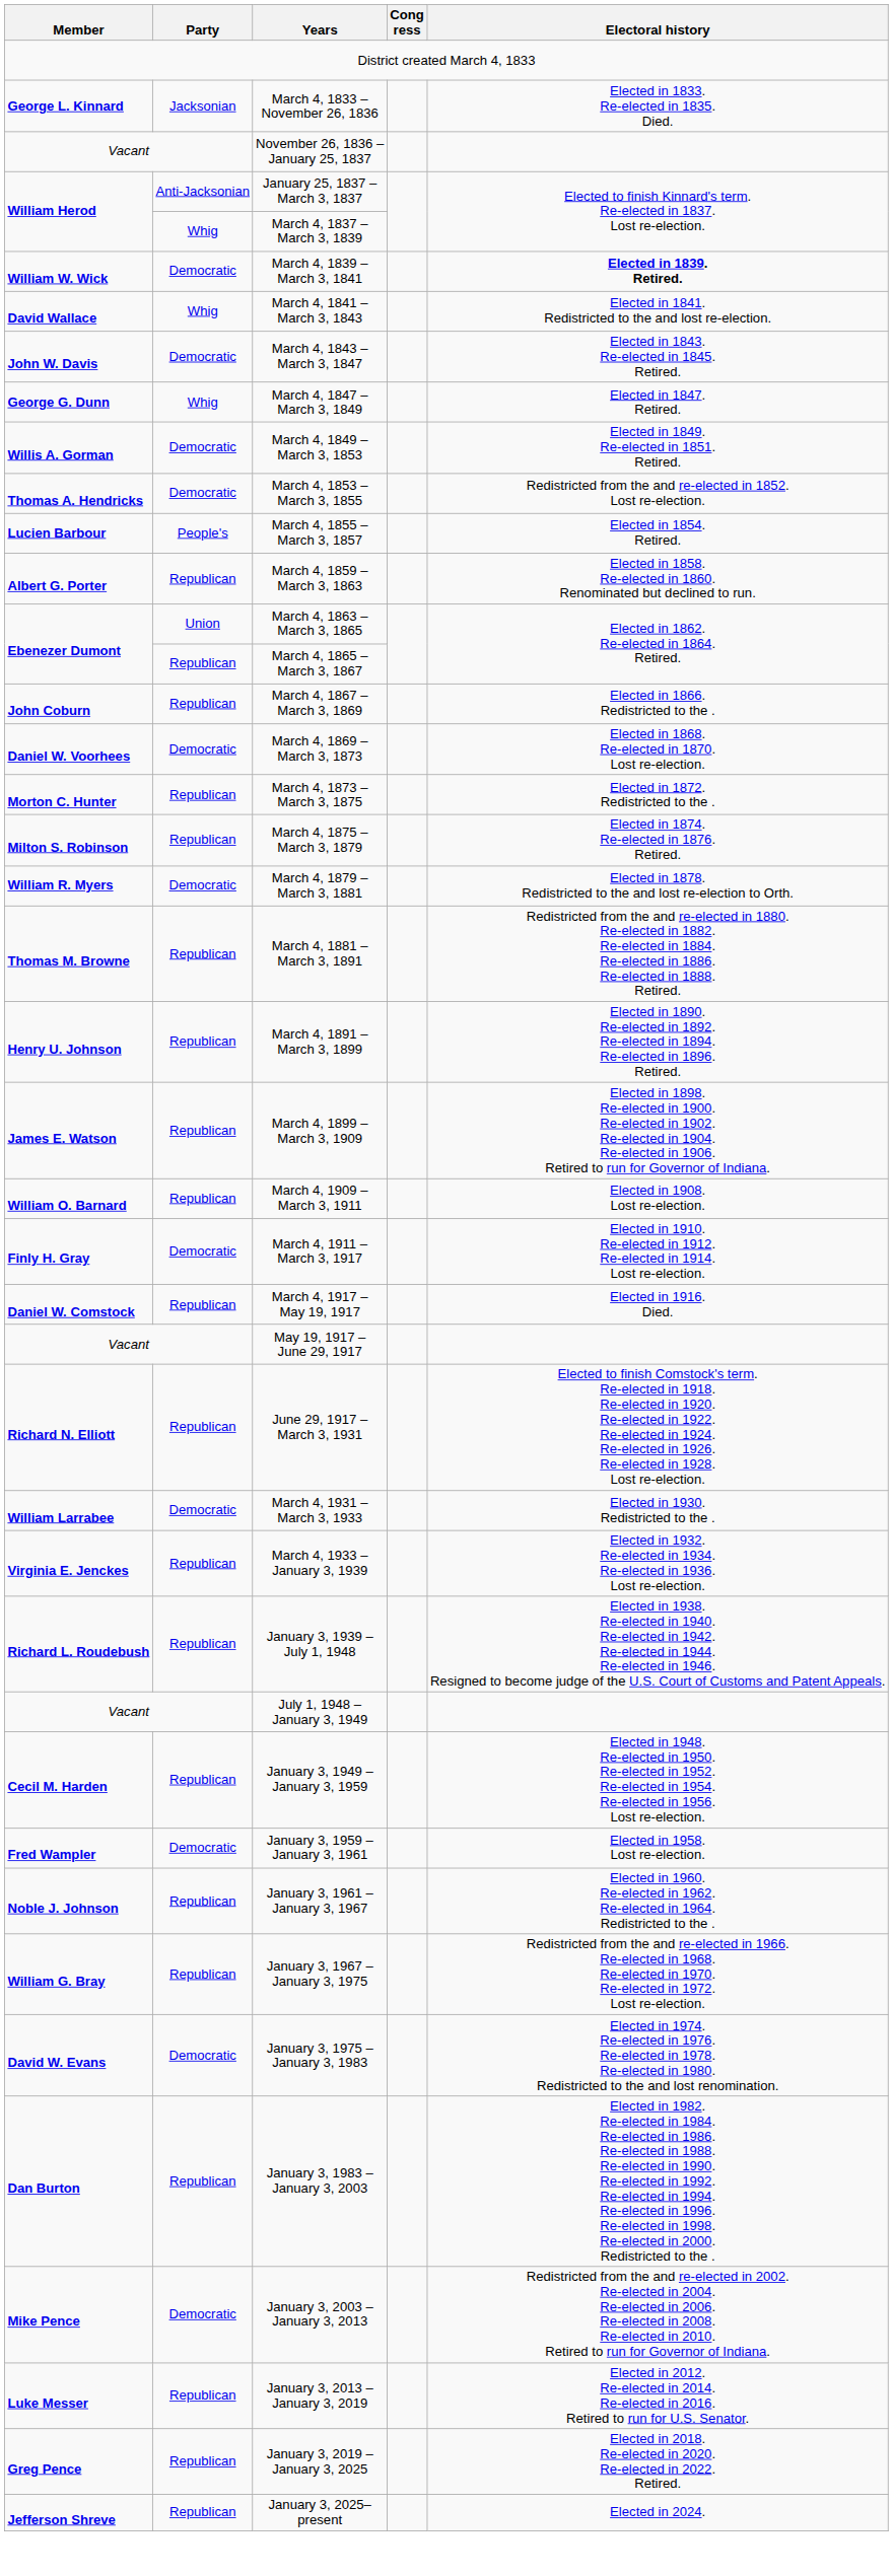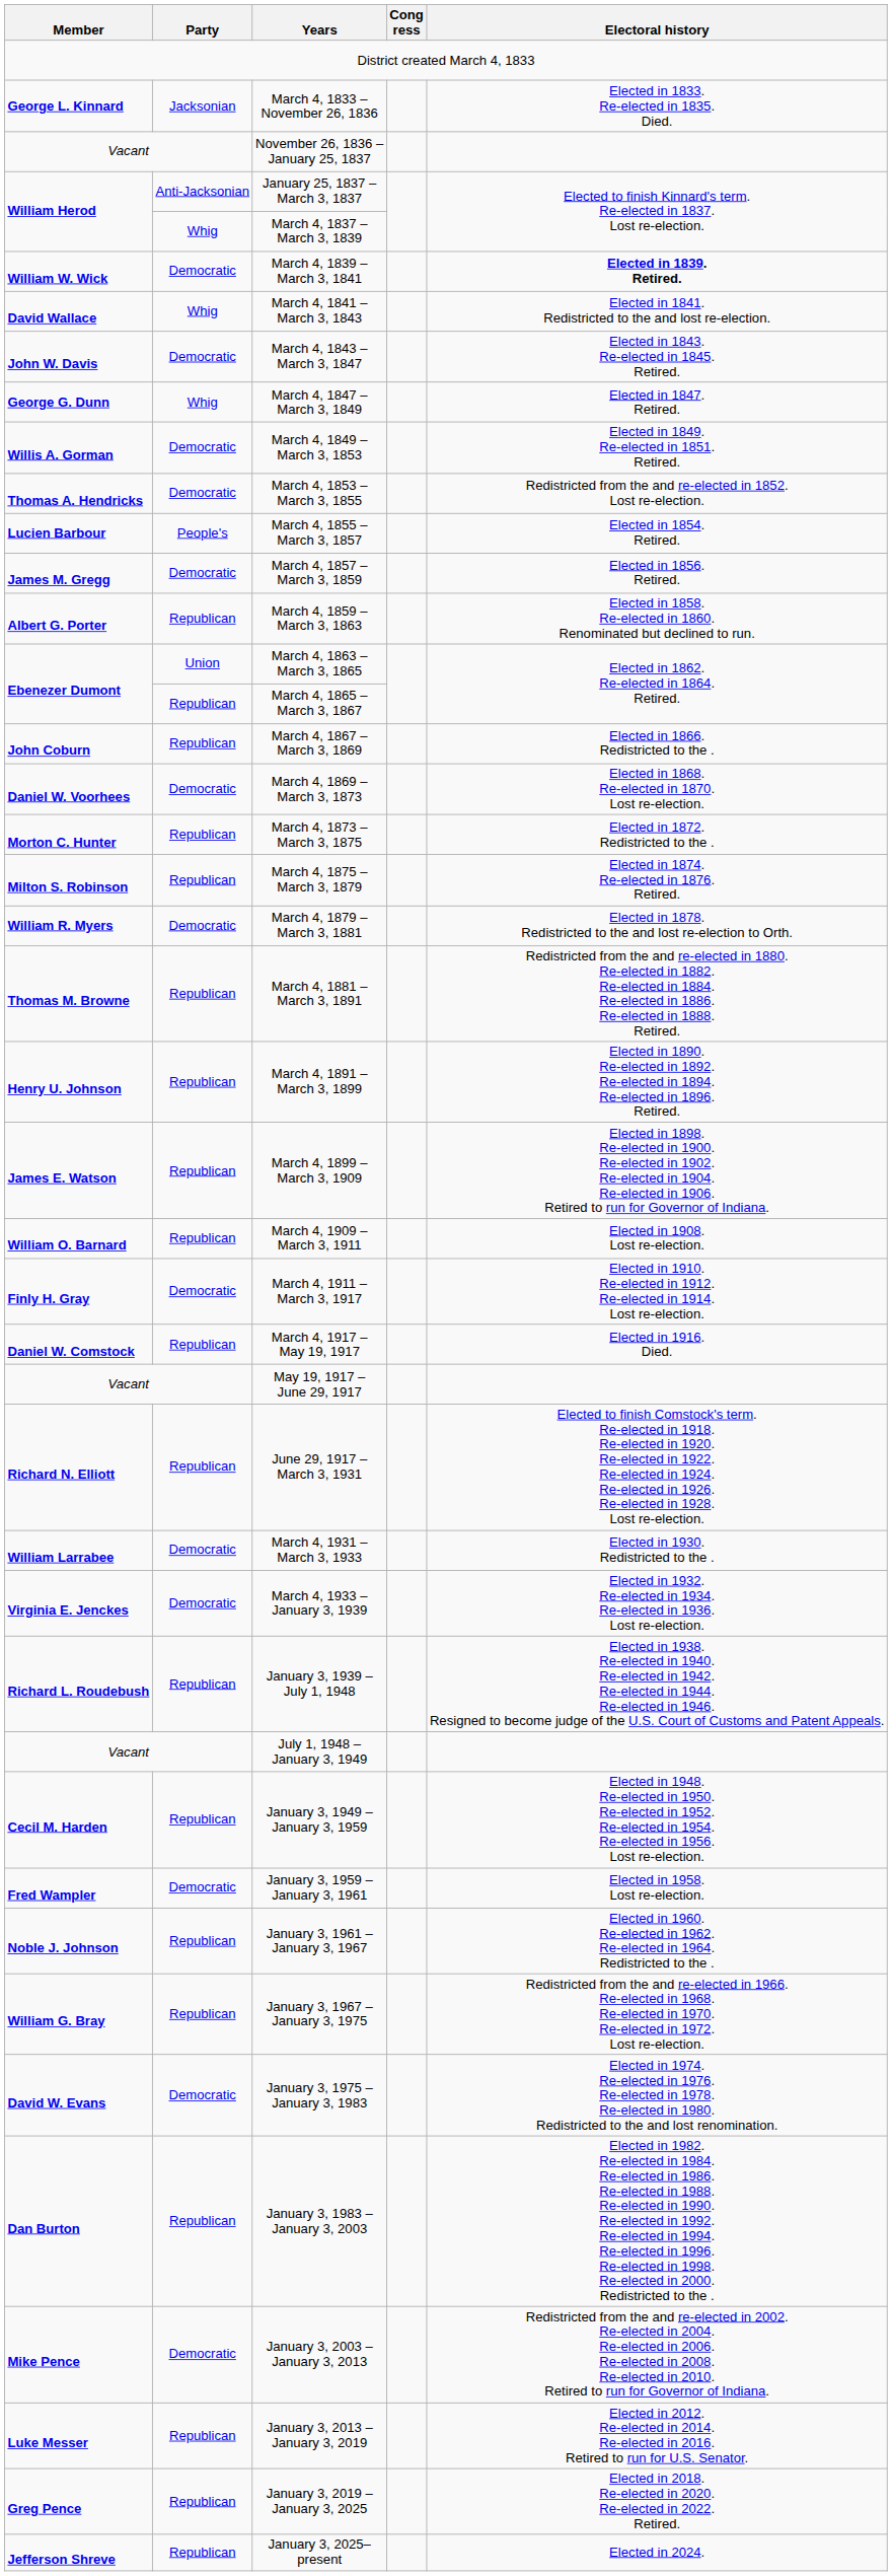 <table class=wikitable style="text-align:center">
 <tr valign=bottom>
 <th>Member</th>
 <th>Party</th>
 <th>Years</th>
 <th>Cong<br>ress</th>
 <th>Electoral history</th>
 </tr>
 <tr style="height:3em">
 <td colspan=5>District created March 4, 1833</td>
 </tr>
 <tr style="height:3em">
 <td align=left><strong><a href='#'>George L. Kinnard</a></strong><br></td>
 <td><a href='#'>Jacksonian</a></td>
 <td nowrap>March 4, 1833 –<br>November 26, 1836</td>
 <td></td>
 <td><a href='#'>Elected in 1833</a>.<br><a href='#'>Re-elected in 1835</a>.<br>Died.</td>
 </tr>
 <tr style="height:3em">
 <td colspan=2><em>Vacant</em></td>
 <td nowrap>November 26, 1836 –<br>January 25, 1837</td>
 <td></td>
 <td></td>
 </tr>
 <tr style="height:3em">
 <td align=left rowspan=2><strong><a href='#'>William Herod</a></strong><br></td>
 <td><a href='#'>Anti-Jacksonian</a></td>
 <td nowrap>January 25, 1837 –<br>March 3, 1837</td>
 <td rowspan=2></td>
 <td rowspan=2><a href='#'>Elected to finish Kinnard's term</a>.<br><a href='#'>Re-elected in 1837</a>.<br>Lost re-election.</td>
 </tr>
 <tr style="height:3em">
 <td><a href='#'>Whig</a></td>
 <td nowrap>March 4, 1837 –<br>March 3, 1839</td>
 </tr>
 <tr style="height:3em">
 <td align=left><br><strong><a href='#'>William W. Wick</a></strong><br></td>
 <td><a href='#'>Democratic</a></td>
 <td nowrap>March 4, 1839 –<br>March 3, 1841</td>
 <td></td>
 <td><strong><a href='#'>Elected in 1839</a>.<br>Retired.</strong></td>
 </tr>
 <tr style="height:3em">
 <td align=left><br><strong><a href='#'>David Wallace</a></strong><br></td>
 <td><a href='#'>Whig</a></td>
 <td nowrap>March 4, 1841 –<br>March 3, 1843</td>
 <td></td>
 <td><a href='#'>Elected in 1841</a>.<br>Redistricted to the  and lost re-election.</td>
 </tr>
 <tr style="height:3em">
 <td align=left><br><strong><a href='#'>John W. Davis</a></strong><br></td>
 <td><a href='#'>Democratic</a></td>
 <td nowrap>March 4, 1843 –<br>March 3, 1847</td>
 <td></td>
 <td><a href='#'>Elected in 1843</a>.<br><a href='#'>Re-elected in 1845</a>.<br>Retired.</td>
 </tr>
 <tr style="height:3em">
 <td align=left><strong><a href='#'>George G. Dunn</a></strong><br></td>
 <td><a href='#'>Whig</a></td>
 <td nowrap>March 4, 1847 –<br>March 3, 1849</td>
 <td></td>
 <td><a href='#'>Elected in 1847</a>.<br>Retired.</td>
 </tr>
 <tr style="height:3em">
 <td align=left><br><strong><a href='#'>Willis A. Gorman</a></strong><br></td>
 <td><a href='#'>Democratic</a></td>
 <td nowrap>March 4, 1849 –<br>March 3, 1853</td>
 <td></td>
 <td><a href='#'>Elected in 1849</a>.<br><a href='#'>Re-elected in 1851</a>.<br>Retired.</td>
 </tr>
 <tr style="height:3em">
 <td align=left><br><strong><a href='#'>Thomas A. Hendricks</a></strong><br></td>
 <td><a href='#'>Democratic</a></td>
 <td nowrap>March 4, 1853 –<br>March 3, 1855</td>
 <td></td>
 <td>Redistricted from the  and <a href='#'>re-elected in 1852</a>.<br>Lost re-election.</td>
 </tr>
 <tr style="height:3em">
 <td align=left><strong><a href='#'>Lucien Barbour</a></strong><br></td>
 <td><a href='#'>People's</a></td>
 <td nowrap>March 4, 1855 –<br>March 3, 1857</td>
 <td></td>
 <td><a href='#'>Elected in 1854</a>.<br>Retired.</td>
+</tr>
+<tr style="height:3em">
+<td align=left><br><strong><a href='#'>James M. Gregg</a></strong><br></td>
+<td><a href='#'>Democratic</a></td>
+<td nowrap>March 4, 1857 –<br>March 3, 1859</td>
+<td></td>
+<td><a href='#'>Elected in 1856</a>.<br>Retired.</td>
 </tr>
 <tr style="height:3em">
 <td align=left><br><strong><a href='#'>Albert G. Porter</a></strong><br></td>
 <td><a href='#'>Republican</a></td>
 <td nowrap>March 4, 1859 –<br>March 3, 1863</td>
 <td></td>
 <td><a href='#'>Elected in 1858</a>.<br><a href='#'>Re-elected in 1860</a>.<br>Renominated but declined to run.</td>
 </tr>
 <tr style="height:3em">
 <td align=left rowspan=2><br><strong><a href='#'>Ebenezer Dumont</a></strong><br></td>
 <td><a href='#'>Union</a></td>
 <td nowrap>March 4, 1863 –<br>March 3, 1865</td>
 <td rowspan=2></td>
 <td rowspan=2><a href='#'>Elected in 1862</a>.<br><a href='#'>Re-elected in 1864</a>.<br>Retired.</td>
 </tr>
 <tr style="height:3em">
 <td><a href='#'>Republican</a></td>
 <td nowrap>March 4, 1865 –<br>March 3, 1867</td>
 </tr>
 <tr style="height:3em">
 <td align=left><br><strong><a href='#'>John Coburn</a></strong><br></td>
 <td><a href='#'>Republican</a></td>
 <td nowrap>March 4, 1867 –<br>March 3, 1869</td>
 <td></td>
 <td><a href='#'>Elected in 1866</a>.<br>Redistricted to the .</td>
 </tr>
 <tr style="height:3em">
 <td align=left><br><strong><a href='#'>Daniel W. Voorhees</a></strong><br></td>
 <td><a href='#'>Democratic</a></td>
 <td nowrap>March 4, 1869 –<br>March 3, 1873</td>
 <td></td>
 <td><a href='#'>Elected in 1868</a>.<br><a href='#'>Re-elected in 1870</a>.<br>Lost re-election.</td>
 </tr>
 <tr style="height:3em">
 <td align=left><br><strong><a href='#'>Morton C. Hunter</a></strong><br></td>
 <td><a href='#'>Republican</a></td>
 <td nowrap>March 4, 1873 –<br>March 3, 1875</td>
 <td></td>
 <td><a href='#'>Elected in 1872</a>.<br>Redistricted to the .</td>
 </tr>
 <tr style="height:3em">
 <td align=left><br><strong><a href='#'>Milton S. Robinson</a></strong><br></td>
 <td><a href='#'>Republican</a></td>
 <td nowrap>March 4, 1875 –<br>March 3, 1879</td>
 <td></td>
 <td><a href='#'>Elected in 1874</a>.<br><a href='#'>Re-elected in 1876</a>.<br>Retired.</td>
 </tr>
 <tr style="height:3em">
 <td align=left><strong><a href='#'>William R. Myers</a></strong><br></td>
 <td><a href='#'>Democratic</a></td>
 <td nowrap>March 4, 1879 –<br>March 3, 1881</td>
 <td></td>
 <td><a href='#'>Elected in 1878</a>.<br>Redistricted to the  and lost re-election to Orth.</td>
 </tr>
 <tr style="height:3em">
 <td align=left><br><strong><a href='#'>Thomas M. Browne</a></strong><br></td>
 <td><a href='#'>Republican</a></td>
 <td nowrap>March 4, 1881 –<br>March 3, 1891</td>
 <td></td>
 <td>Redistricted from the  and <a href='#'>re-elected in 1880</a>.<br><a href='#'>Re-elected in 1882</a>.<br><a href='#'>Re-elected in 1884</a>.<br><a href='#'>Re-elected in 1886</a>.<br><a href='#'>Re-elected in 1888</a>.<br>Retired.</td>
 </tr>
 <tr style="height:3em">
 <td align=left><br><strong><a href='#'>Henry U. Johnson</a></strong><br></td>
 <td><a href='#'>Republican</a></td>
 <td nowrap>March 4, 1891 –<br>March 3, 1899</td>
 <td></td>
 <td><a href='#'>Elected in 1890</a>.<br><a href='#'>Re-elected in 1892</a>.<br><a href='#'>Re-elected in 1894</a>.<br><a href='#'>Re-elected in 1896</a>.<br>Retired.</td>
 </tr>
 <tr style="height:3em">
 <td align=left><br><strong><a href='#'>James E. Watson</a></strong><br></td>
 <td><a href='#'>Republican</a></td>
 <td nowrap>March 4, 1899 –<br>March 3, 1909</td>
 <td></td>
 <td><a href='#'>Elected in 1898</a>.<br><a href='#'>Re-elected in 1900</a>.<br><a href='#'>Re-elected in 1902</a>.<br><a href='#'>Re-elected in 1904</a>.<br><a href='#'>Re-elected in 1906</a>.<br>Retired to <a href='#'>run for Governor of Indiana</a>.</td>
 </tr>
 <tr style="height:3em">
 <td align=left><br><strong><a href='#'>William O. Barnard</a></strong><br></td>
 <td><a href='#'>Republican</a></td>
 <td nowrap>March 4, 1909 –<br>March 3, 1911</td>
 <td></td>
 <td><a href='#'>Elected in 1908</a>.<br>Lost re-election.</td>
 </tr>
 <tr style="height:3em">
 <td align=left><br><strong><a href='#'>Finly H. Gray</a></strong><br></td>
 <td><a href='#'>Democratic</a></td>
 <td nowrap>March 4, 1911 –<br>March 3, 1917</td>
 <td></td>
 <td><a href='#'>Elected in 1910</a>.<br><a href='#'>Re-elected in 1912</a>.<br><a href='#'>Re-elected in 1914</a>.<br>Lost re-election.</td>
 </tr>
 <tr style="height:3em">
 <td align=left><br><strong><a href='#'>Daniel W. Comstock</a></strong><br></td>
 <td><a href='#'>Republican</a></td>
 <td nowrap>March 4, 1917 –<br>May 19, 1917</td>
 <td></td>
 <td><a href='#'>Elected in 1916</a>.<br>Died.</td>
 </tr>
 <tr style="height:3em">
 <td colspan=2><em>Vacant</em></td>
 <td nowrap>May 19, 1917 –<br>June 29, 1917</td>
 <td></td>
 <td></td>
 </tr>
 <tr style="height:3em">
 <td align=left><br><strong><a href='#'>Richard N. Elliott</a></strong><br></td>
 <td><a href='#'>Republican</a></td>
 <td nowrap>June 29, 1917 –<br>March 3, 1931</td>
 <td></td>
 <td><a href='#'>Elected to finish Comstock's term</a>.<br><a href='#'>Re-elected in 1918</a>.<br><a href='#'>Re-elected in 1920</a>.<br><a href='#'>Re-elected in 1922</a>.<br><a href='#'>Re-elected in 1924</a>.<br><a href='#'>Re-elected in 1926</a>.<br><a href='#'>Re-elected in 1928</a>.<br>Lost re-election.</td>
 </tr>
 <tr style="height:3em">
 <td align=left><br><strong><a href='#'>William Larrabee</a></strong><br></td>
 <td><a href='#'>Democratic</a></td>
 <td nowrap>March 4, 1931 –<br>March 3, 1933</td>
 <td></td>
 <td><a href='#'>Elected in 1930</a>.<br>Redistricted to the .</td>
 </tr>
 <tr style="height:3em">
 <td align=left><br><strong><a href='#'>Virginia E. Jenckes</a></strong><br></td>
-<td><a href='#'>Republican</a></td>
+<td><a href='#'>Democratic</a></td>
 <td nowrap>March 4, 1933 –<br>January 3, 1939</td>
 <td></td>
 <td><a href='#'>Elected in 1932</a>.<br><a href='#'>Re-elected in 1934</a>.<br><a href='#'>Re-elected in 1936</a>.<br>Lost re-election.</td>
 </tr>
 <tr style="height:3em">
 <td align=left><br><strong><a href='#'>Richard L. Roudebush</a></strong><br></td>
 <td><a href='#'>Republican</a></td>
 <td nowrap>January 3, 1939 –<br>July 1, 1948</td>
 <td></td>
 <td><a href='#'>Elected in 1938</a>.<br><a href='#'>Re-elected in 1940</a>.<br><a href='#'>Re-elected in 1942</a>.<br><a href='#'>Re-elected in 1944</a>.<br><a href='#'>Re-elected in 1946</a>.<br>Resigned to become judge of the <a href='#'>U.S. Court of Customs and Patent Appeals</a>.</td>
 </tr>
 <tr style="height:3em">
 <td colspan=2><em>Vacant</em></td>
 <td nowrap>July 1, 1948 –<br>January 3, 1949</td>
 <td></td>
 <td></td>
 </tr>
 <tr style="height:3em">
 <td align=left><br><strong><a href='#'>Cecil M. Harden</a></strong><br></td>
 <td><a href='#'>Republican</a></td>
 <td nowrap>January 3, 1949 –<br>January 3, 1959</td>
 <td></td>
 <td><a href='#'>Elected in 1948</a>.<br><a href='#'>Re-elected in 1950</a>.<br><a href='#'>Re-elected in 1952</a>.<br><a href='#'>Re-elected in 1954</a>.<br><a href='#'>Re-elected in 1956</a>.<br>Lost re-election.</td>
 </tr>
 <tr style="height:3em">
 <td align=left><br><strong><a href='#'>Fred Wampler</a></strong><br></td>
 <td><a href='#'>Democratic</a></td>
 <td nowrap>January 3, 1959 –<br>January 3, 1961</td>
 <td></td>
 <td><a href='#'>Elected in 1958</a>.<br>Lost re-election.</td>
 </tr>
 <tr style="height:3em">
 <td align=left><br><strong><a href='#'>Noble J. Johnson</a></strong><br></td>
 <td><a href='#'>Republican</a></td>
 <td nowrap>January 3, 1961 –<br>January 3, 1967</td>
 <td></td>
 <td><a href='#'>Elected in 1960</a>.<br><a href='#'>Re-elected in 1962</a>.<br><a href='#'>Re-elected in 1964</a>.<br>Redistricted to the .</td>
 </tr>
 <tr style="height:3em">
 <td align=left><br><strong><a href='#'>William G. Bray</a></strong><br></td>
 <td><a href='#'>Republican</a></td>
 <td nowrap>January 3, 1967 –<br>January 3, 1975</td>
 <td></td>
 <td>Redistricted from the  and <a href='#'>re-elected in 1966</a>.<br><a href='#'>Re-elected in 1968</a>.<br><a href='#'>Re-elected in 1970</a>.<br><a href='#'>Re-elected in 1972</a>.<br>Lost re-election.</td>
 </tr>
 <tr style="height:3em">
 <td align=left><br><strong><a href='#'>David W. Evans</a></strong><br></td>
 <td><a href='#'>Democratic</a></td>
 <td nowrap>January 3, 1975 –<br>January 3, 1983</td>
 <td></td>
 <td><a href='#'>Elected in 1974</a>.<br><a href='#'>Re-elected in 1976</a>.<br><a href='#'>Re-elected in 1978</a>.<br><a href='#'>Re-elected in 1980</a>.<br>Redistricted to the  and lost renomination.</td>
 </tr>
 <tr style="height:3em">
 <td align=left><br><strong><a href='#'>Dan Burton</a></strong><br></td>
 <td><a href='#'>Republican</a></td>
 <td nowrap>January 3, 1983 –<br>January 3, 2003</td>
 <td></td>
 <td><a href='#'>Elected in 1982</a>.<br><a href='#'>Re-elected in 1984</a>.<br><a href='#'>Re-elected in 1986</a>.<br><a href='#'>Re-elected in 1988</a>.<br><a href='#'>Re-elected in 1990</a>.<br><a href='#'>Re-elected in 1992</a>.<br><a href='#'>Re-elected in 1994</a>.<br><a href='#'>Re-elected in 1996</a>.<br><a href='#'>Re-elected in 1998</a>.<br><a href='#'>Re-elected in 2000</a>.<br>Redistricted to the .</td>
 </tr>
 <tr style="height:3em">
 <td align=left><br><strong><a href='#'>Mike Pence</a></strong><br></td>
 <td><a href='#'>Democratic</a></td>
 <td nowrap>January 3, 2003 –<br>January 3, 2013</td>
 <td></td>
 <td>Redistricted from the  and <a href='#'>re-elected in 2002</a>.<br><a href='#'>Re-elected in 2004</a>.<br><a href='#'>Re-elected in 2006</a>.<br><a href='#'>Re-elected in 2008</a>.<br><a href='#'>Re-elected in 2010</a>.<br>Retired to <a href='#'>run for Governor of Indiana</a>.</td>
 </tr>
 <tr style="height:3em">
 <td align=left><br><strong><a href='#'>Luke Messer</a></strong><br></td>
 <td><a href='#'>Republican</a></td>
 <td nowrap>January 3, 2013 –<br>January 3, 2019</td>
 <td></td>
 <td><a href='#'>Elected in 2012</a>.<br><a href='#'>Re-elected in 2014</a>.<br><a href='#'>Re-elected in 2016</a>.<br>Retired to <a href='#'>run for U.S. Senator</a>.</td>
 </tr>
 <tr style="height:3em">
 <td align=left><br><strong><a href='#'>Greg Pence</a></strong><br></td>
 <td><a href='#'>Republican</a></td>
 <td nowrap>January 3, 2019 –<br>January 3, 2025</td>
 <td></td>
 <td><a href='#'>Elected in 2018</a>.<br><a href='#'>Re-elected in 2020</a>.<br><a href='#'>Re-elected in 2022</a>.<br>Retired.</td>
 </tr>
 <tr>
 <td align=left> <br> <strong><a href='#'>Jefferson Shreve</a></strong><br></td>
 <td><a href='#'>Republican</a></td>
 <td>January 3, 2025–<br>present</td>
 <td></td>
 <td><a href='#'>Elected in 2024</a>.</td>
 </tr>
 </table>
